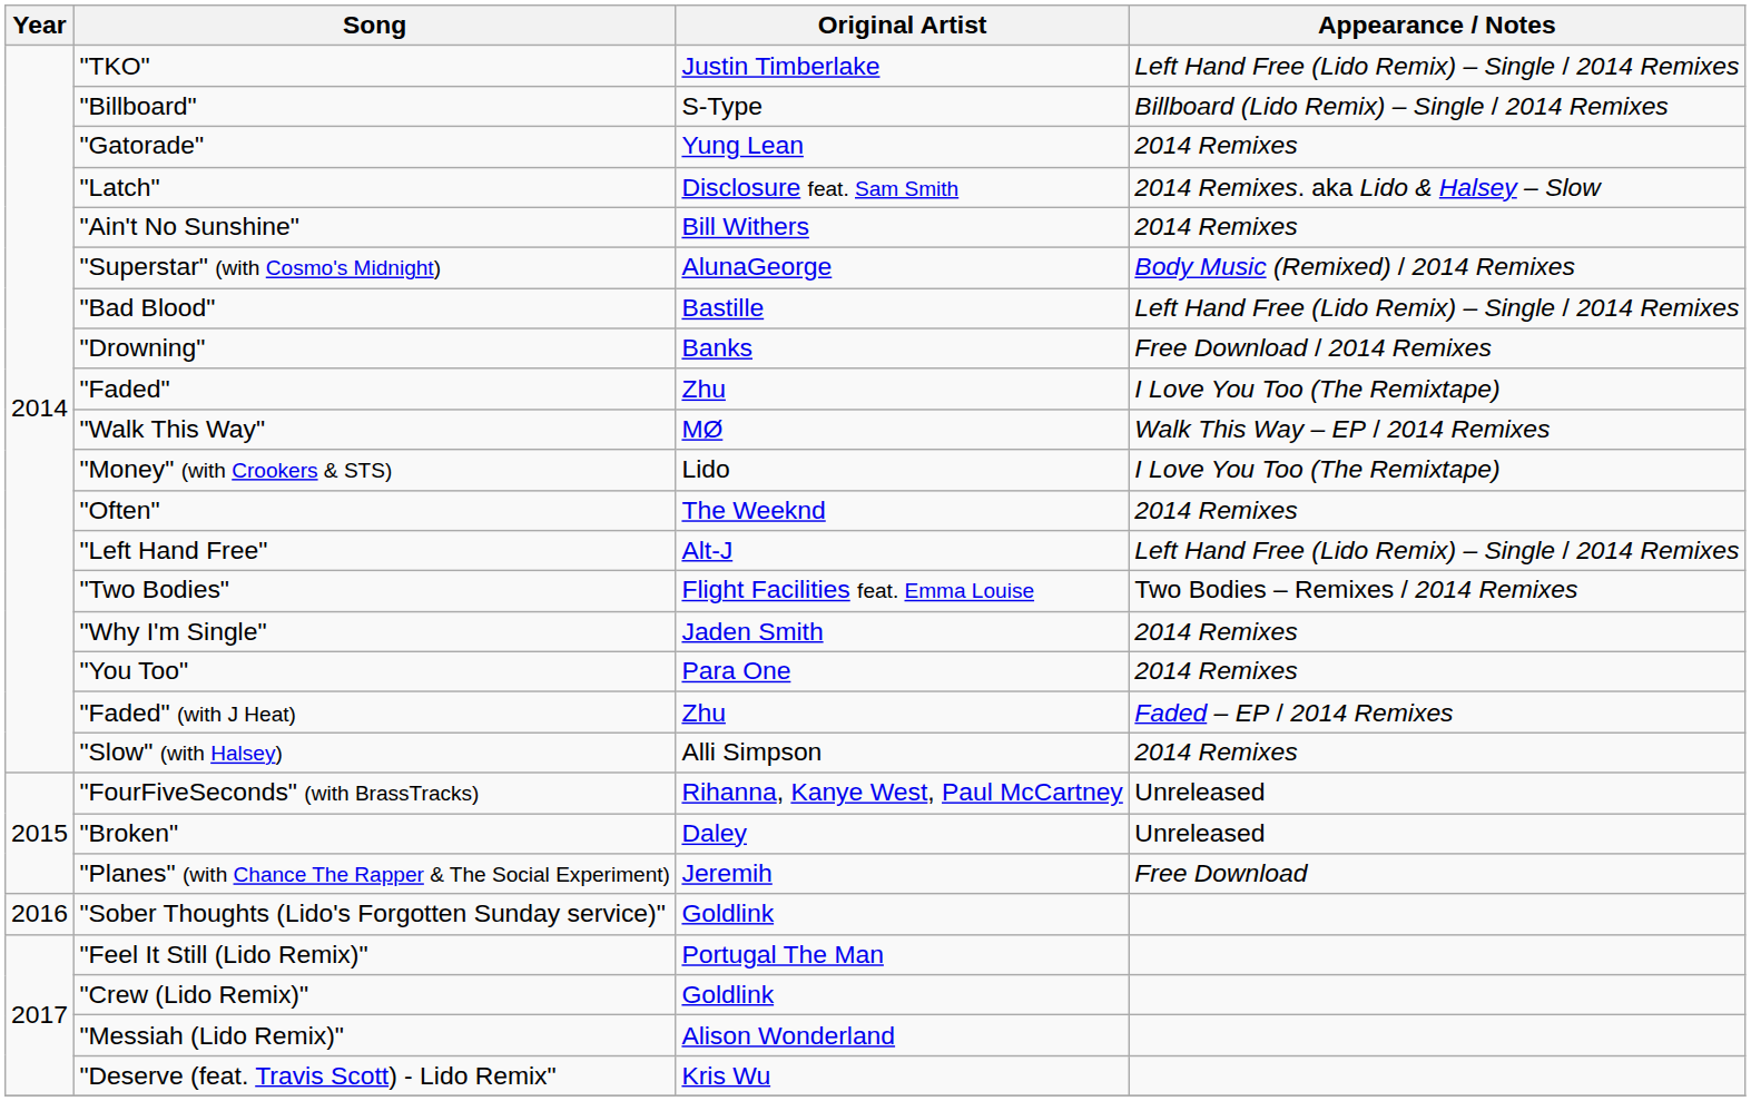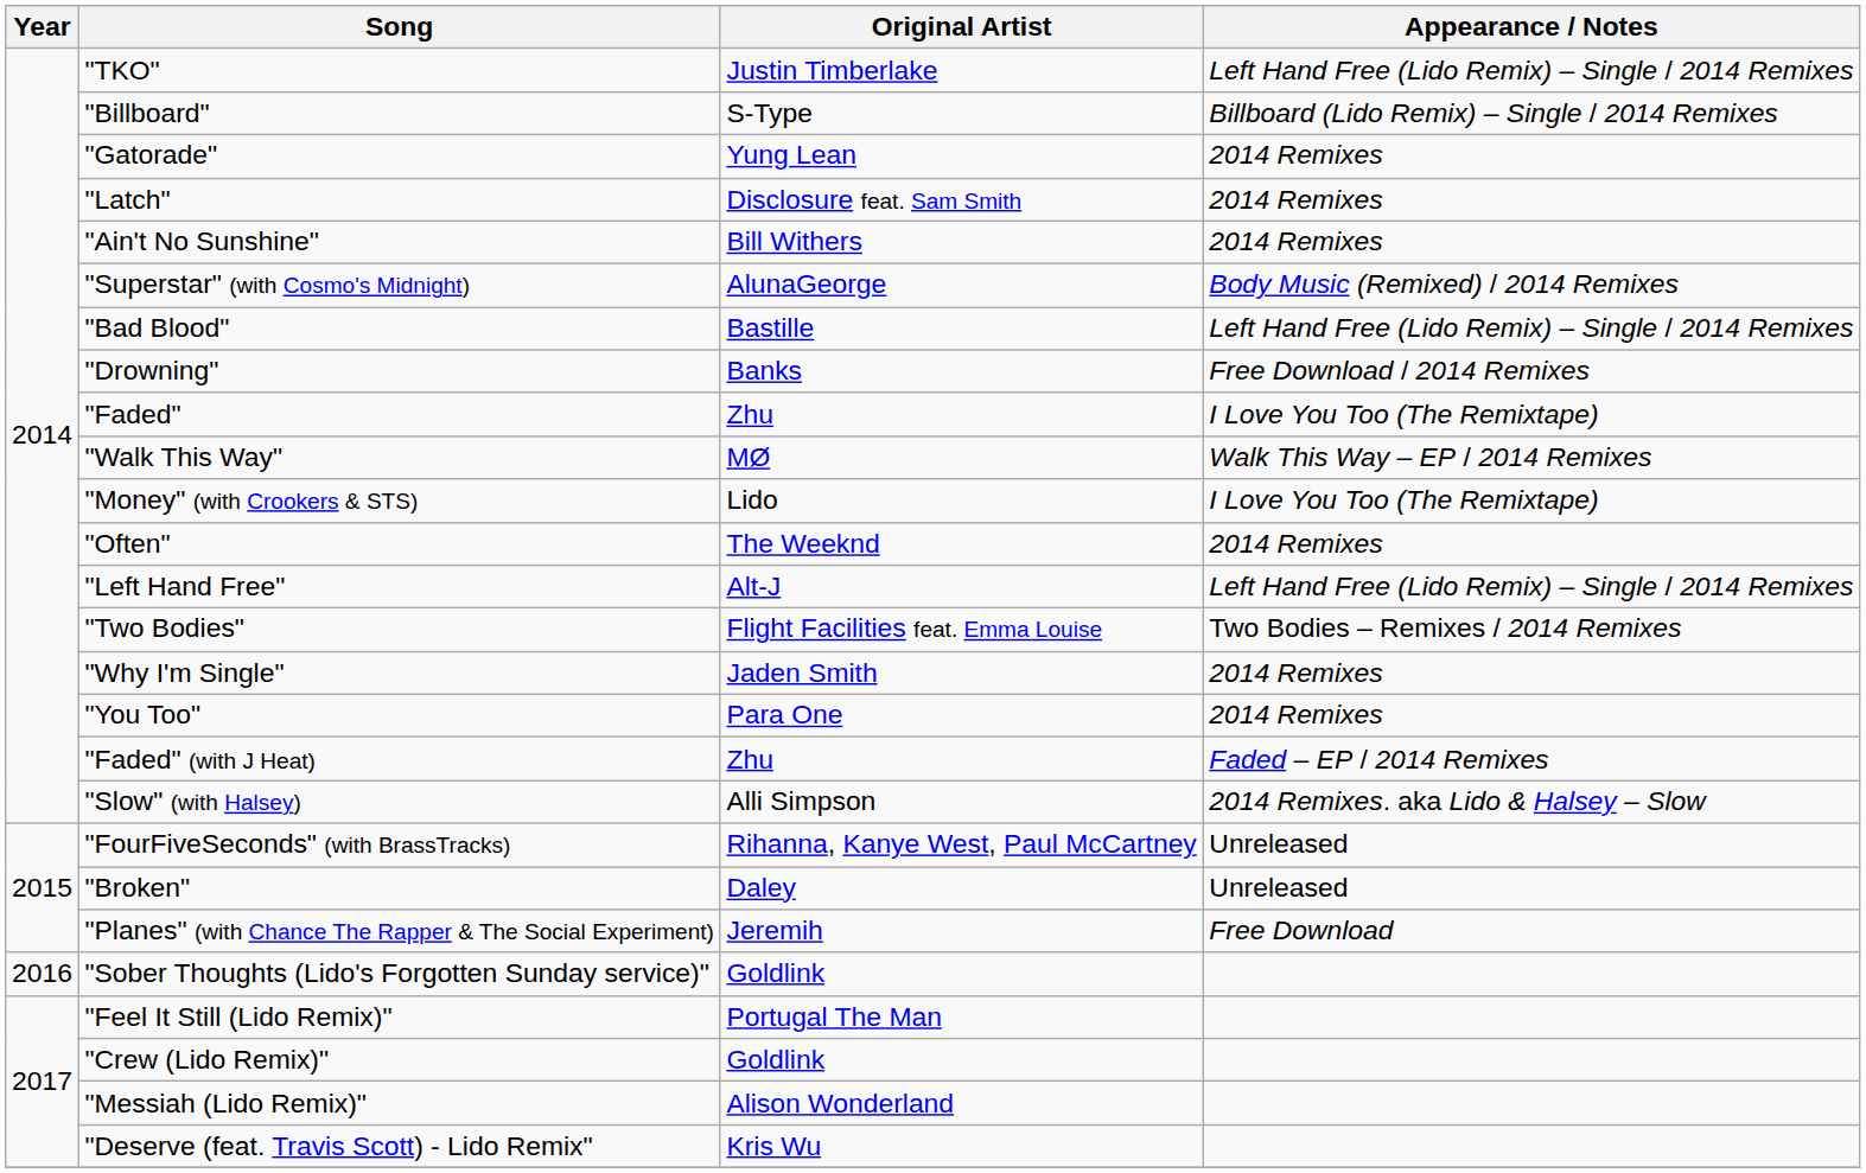 <table class="wikitable">
 <tr>
 <th>Year</th>
 <th>Song</th>
 <th>Original Artist</th>
 <th>Appearance / Notes</th>
 </tr>
 <tr>
 <td rowspan="18">2014</td>
 <td>"TKO"</td>
 <td><a href='#'>Justin Timberlake</a></td>
 <td><em>Left Hand Free (Lido Remix) – Single</em> / <em>2014 Remixes</em></td>
 </tr>
 <tr>
 <td>"Billboard"</td>
 <td>S-Type</td>
 <td><em>Billboard (Lido Remix) – Single</em> / <em>2014 Remixes</em></td>
 </tr>
 <tr>
 <td>"Gatorade"</td>
 <td><a href='#'>Yung Lean</a></td>
 <td><em>2014 Remixes</em></td>
 </tr>
 <tr>
 <td>"Latch"</td>
 <td><a href='#'>Disclosure</a> <small>feat. <a href='#'>Sam Smith</a></small></td>
-<td><em>2014 Remixes</em>. aka <em>Lido & <a href='#'>Halsey</a> – Slow</em></td>
+<td><em>2014 Remixes</em></td>
 </tr>
 <tr>
 <td>"Ain't No Sunshine"</td>
 <td><a href='#'>Bill Withers</a></td>
 <td><em>2014 Remixes</em></td>
 </tr>
 <tr>
 <td>"Superstar" <small>(with <a href='#'>Cosmo's Midnight</a>)</small></td>
 <td><a href='#'>AlunaGeorge</a></td>
 <td><em><a href='#'>Body Music</a> (Remixed)</em> / <em>2014 Remixes</em></td>
 </tr>
 <tr>
 <td>"Bad Blood"</td>
 <td><a href='#'>Bastille</a></td>
 <td><em>Left Hand Free (Lido Remix) – Single</em> / <em>2014 Remixes</em></td>
 </tr>
 <tr>
 <td>"Drowning"</td>
 <td><a href='#'>Banks</a></td>
 <td><em>Free Download</em> / <em>2014 Remixes</em></td>
 </tr>
 <tr>
 <td>"Faded"</td>
 <td><a href='#'>Zhu</a></td>
 <td><em>I Love You Too (The Remixtape)</em></td>
 </tr>
 <tr>
 <td>"Walk This Way"</td>
 <td><a href='#'>MØ</a></td>
 <td><em>Walk This Way – EP</em> / <em>2014 Remixes</em></td>
 </tr>
 <tr>
 <td>"Money" <small>(with <a href='#'>Crookers</a> & STS)</small></td>
 <td>Lido</td>
 <td><em>I Love You Too (The Remixtape)</em></td>
 </tr>
 <tr>
 <td>"Often"</td>
 <td><a href='#'>The Weeknd</a></td>
 <td><em>2014 Remixes</em></td>
 </tr>
 <tr>
 <td>"Left Hand Free"</td>
 <td><a href='#'>Alt-J</a></td>
 <td><em>Left Hand Free (Lido Remix) – Single</em> / <em>2014 Remixes</em></td>
 </tr>
 <tr>
 <td>"Two Bodies"</td>
 <td><a href='#'>Flight Facilities</a> <small>feat. <a href='#'>Emma Louise</a></small></td>
 <td>Two Bodies – Remixes / <em>2014 Remixes</em></td>
 </tr>
 <tr>
 <td>"Why I'm Single"</td>
 <td><a href='#'>Jaden Smith</a></td>
 <td><em>2014 Remixes</em></td>
 </tr>
 <tr>
 <td>"You Too"</td>
 <td><a href='#'>Para One</a></td>
 <td><em>2014 Remixes</em></td>
 </tr>
 <tr>
 <td>"Faded" <small>(with J Heat)</small></td>
 <td><a href='#'>Zhu</a></td>
 <td><em><a href='#'>Faded</a> – EP</em> / <em>2014 Remixes</em></td>
 </tr>
 <tr>
 <td>"Slow" <small>(with <a href='#'>Halsey</a>)</small></td>
 <td>Alli Simpson</td>
-<td><em>2014 Remixes</em></td>
+<td><em>2014 Remixes</em>. aka <em>Lido & <a href='#'>Halsey</a> – Slow</em></td>
 </tr>
 <tr>
 <td rowspan="3">2015</td>
 <td>"FourFiveSeconds" <small>(with BrassTracks)</small></td>
 <td><a href='#'>Rihanna</a>, <a href='#'>Kanye West</a>, <a href='#'>Paul McCartney</a></td>
 <td>Unreleased</td>
 </tr>
 <tr>
 <td>"Broken"</td>
 <td><a href='#'>Daley</a></td>
 <td>Unreleased</td>
 </tr>
 <tr>
 <td>"Planes" <small>(with <a href='#'>Chance The Rapper</a> & The Social Experiment)</small></td>
 <td><a href='#'>Jeremih</a></td>
 <td><em>Free Download</em></td>
 </tr>
 <tr>
 <td rowspan="1">2016</td>
 <td>"Sober Thoughts (Lido's Forgotten Sunday service)"</td>
 <td><a href='#'>Goldlink</a></td>
 <td></td>
 </tr>
 <tr>
 <td rowspan="4">2017</td>
 <td>"Feel It Still (Lido Remix)"</td>
 <td><a href='#'>Portugal The Man</a></td>
 <td></td>
 </tr>
 <tr>
 <td>"Crew (Lido Remix)"</td>
 <td><a href='#'>Goldlink</a></td>
 <td></td>
 </tr>
 <tr>
 <td>"Messiah (Lido Remix)"</td>
 <td><a href='#'>Alison Wonderland</a></td>
 <td></td>
 </tr>
 <tr>
 <td>"Deserve (feat. <a href='#'>Travis Scott</a>) - Lido Remix"</td>
 <td><a href='#'>Kris Wu</a></td>
 <td></td>
 </tr>
 <tr>
 </tr>
 </table>
